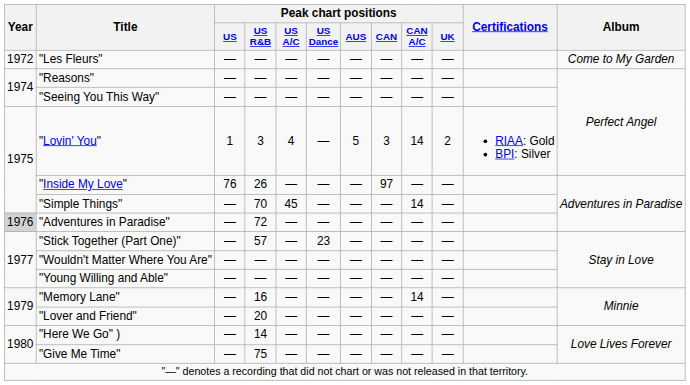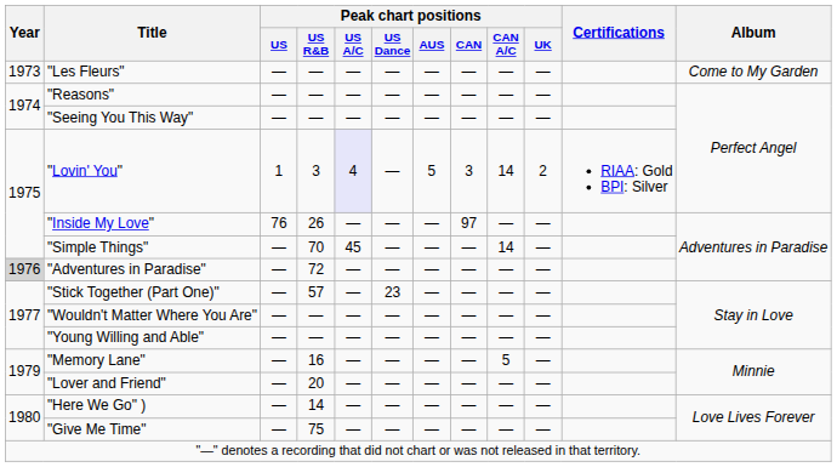 <table class="wikitable" style="text-align:center;">
 <tr>
 <th rowspan="2">Year</th>
 <th rowspan="2">Title</th>
 <th colspan="8">Peak chart positions</th>
 <th rowspan="2"><a href='#'>Certifications</a></th>
 <th rowspan="2">Album</th>
 </tr>
 <tr style="font-size:smaller;">
 <th width="35"><a href='#'>US</a><br></th>
 <th width="35"><a href='#'>US<br>R&B</a><br></th>
 <th width="35"><a href='#'>US<br>A/C</a><br></th>
 <th width="35"><a href='#'>US<br>Dance</a><br></th>
 <th width="35"><a href='#'>AUS</a><br></th>
 <th width="35"><a href='#'>CAN</a><br></th>
 <th width="35"><a href='#'>CAN A/C</a><br></th>
 <th width="35"><a href='#'>UK</a><br></th>
 </tr>
 <tr>
-<td rowspan="1">1972</td>
+<td rowspan="1">1973</td>
 <td align=left>"Les Fleurs"</td>
 <td>—</td>
 <td>—</td>
 <td>—</td>
 <td>—</td>
 <td>—</td>
 <td>—</td>
 <td>—</td>
 <td>—</td>
 <td align=left></td>
 <td rowspan="1"><em>Come to My Garden</em></td>
 </tr>
 <tr>
 <td rowspan="2">1974</td>
 <td align=left>"Reasons"</td>
 <td>—</td>
 <td>—</td>
 <td>—</td>
 <td>—</td>
 <td>—</td>
 <td>—</td>
 <td>—</td>
 <td>—</td>
 <td align=left></td>
 <td rowspan="3"><em>Perfect Angel</em></td>
 </tr>
 <tr>
 <td align=left>"Seeing You This Way"</td>
 <td>—</td>
 <td>—</td>
 <td>—</td>
 <td>—</td>
 <td>—</td>
 <td>—</td>
 <td>—</td>
 <td>—</td>
 <td align=left></td>
 </tr>
 <tr>
 <td rowspan="3">1975</td>
 <td align=left>"<a href='#'>Lovin' You</a>"</td>
 <td>1</td>
 <td>3</td>
-<td>4</td>
+<td style="background: lavender;">4</td>
 <td>—</td>
 <td>5</td>
 <td>3</td>
 <td>14</td>
 <td>2</td>
 <td align=left><br><ul><li><a href='#'>RIAA</a>: Gold</li><li><a href='#'>BPI</a>: Silver</li></ul></td>
 </tr>
 <tr>
 <td align=left>"<a href='#'>Inside My Love</a>"</td>
 <td>76</td>
 <td>26</td>
 <td>—</td>
 <td>—</td>
 <td>—</td>
 <td>97</td>
 <td>—</td>
 <td>—</td>
 <td align=left></td>
 <td rowspan="3"><em>Adventures in Paradise </em></td>
 </tr>
 <tr>
 <td align=left>"Simple Things"</td>
 <td>—</td>
 <td>70</td>
 <td>45</td>
 <td>—</td>
 <td>—</td>
 <td>—</td>
 <td>14</td>
 <td>—</td>
 <td align=left></td>
 </tr>
 <tr>
 <td style="background: lightgrey;">1976</td>
 <td align=left>"Adventures in Paradise"</td>
 <td>—</td>
 <td>72</td>
 <td>—</td>
 <td>—</td>
 <td>—</td>
 <td>—</td>
 <td>—</td>
 <td>—</td>
 <td align=left></td>
 </tr>
 <tr>
 <td rowspan="3">1977</td>
 <td align=left>"Stick Together (Part One)"</td>
 <td>—</td>
 <td>57</td>
 <td>—</td>
 <td>23</td>
 <td>—</td>
 <td>—</td>
 <td>—</td>
 <td>—</td>
 <td align=left></td>
 <td rowspan="3"><em>Stay in Love</em></td>
 </tr>
 <tr>
 <td align=left>"Wouldn't Matter Where You Are"</td>
 <td>—</td>
 <td>—</td>
 <td>—</td>
 <td>—</td>
 <td>—</td>
 <td>—</td>
 <td>—</td>
 <td>—</td>
 <td align=left></td>
 </tr>
 <tr>
 <td align=left>"Young Willing and Able"</td>
 <td>—</td>
 <td>—</td>
 <td>—</td>
 <td>—</td>
 <td>—</td>
 <td>—</td>
 <td>—</td>
 <td>—</td>
 <td align=left></td>
 </tr>
 <tr>
 <td rowspan="2">1979</td>
 <td align=left>"Memory Lane"</td>
 <td>—</td>
 <td>16</td>
 <td>—</td>
 <td>—</td>
 <td>—</td>
 <td>—</td>
-<td>14</td>
+<td>5</td>
 <td>—</td>
 <td align=left></td>
 <td rowspan="2"><em>Minnie</em></td>
 </tr>
 <tr>
 <td align=left>"Lover and Friend"</td>
 <td>—</td>
 <td>20</td>
 <td>—</td>
 <td>—</td>
 <td>—</td>
 <td>—</td>
 <td>—</td>
 <td>—</td>
 <td align=left></td>
 </tr>
 <tr>
 <td rowspan="2">1980</td>
 <td align=left>"Here We Go" )</td>
 <td>—</td>
 <td>14</td>
 <td>—</td>
 <td>—</td>
 <td>—</td>
 <td>—</td>
 <td>—</td>
 <td>—</td>
 <td align=left></td>
 <td rowspan="2"><em>Love Lives Forever</em></td>
 </tr>
 <tr>
 <td align=left>"Give Me Time"</td>
 <td>—</td>
 <td>75</td>
 <td>—</td>
 <td>—</td>
 <td>—</td>
 <td>—</td>
 <td>—</td>
 <td>—</td>
 <td align=left></td>
 </tr>
 <tr>
 <td colspan="15" style="font-size:90%">"—" denotes a recording that did not chart or was not released in that territory.</td>
 </tr>
 </table>
